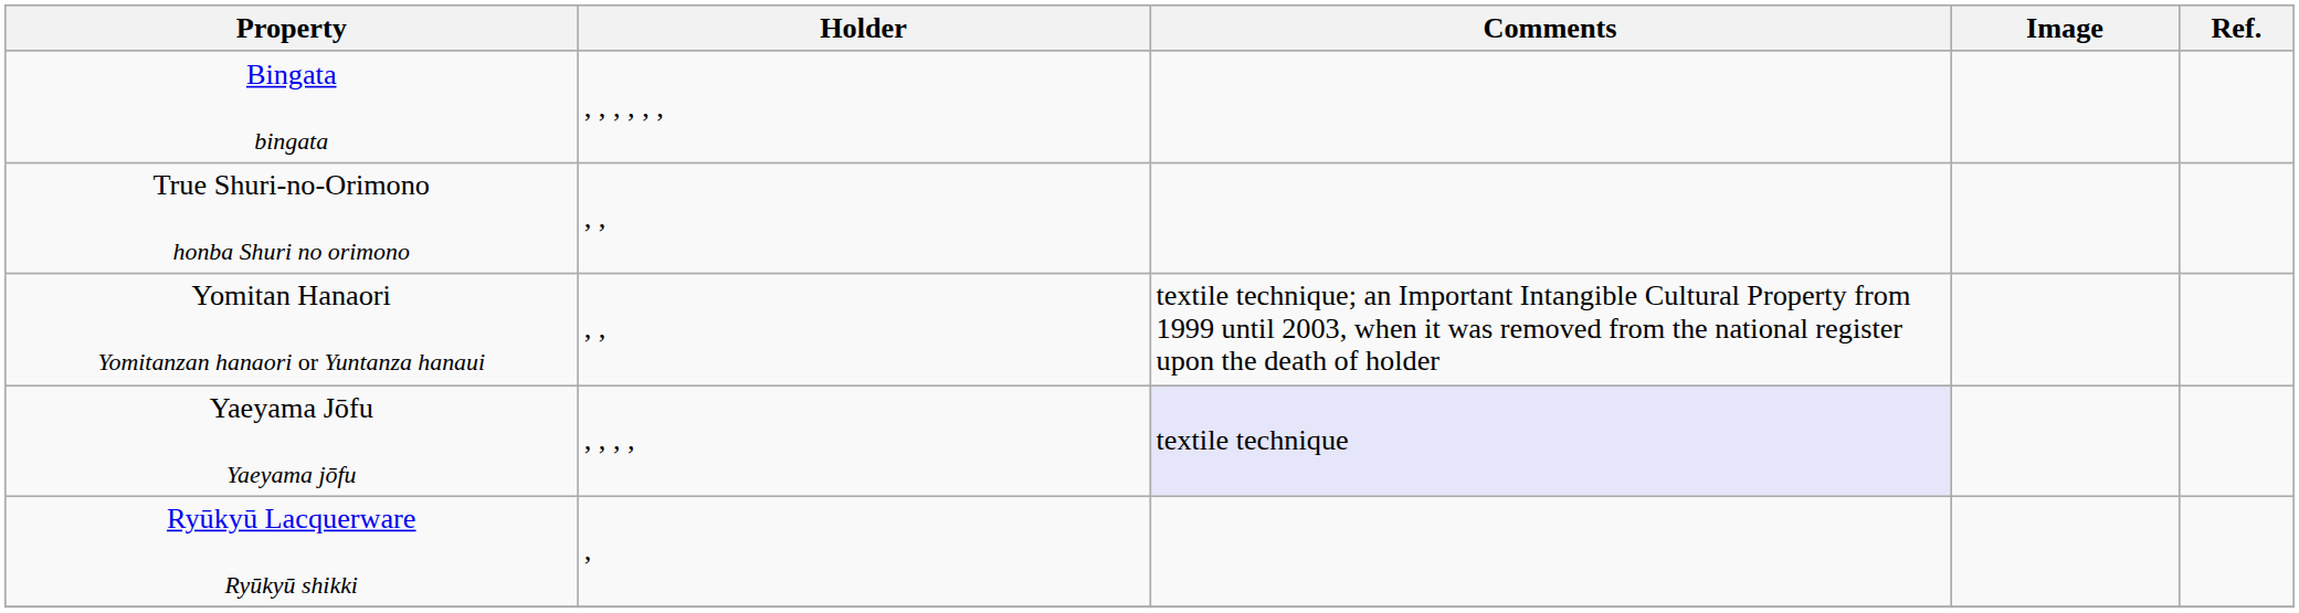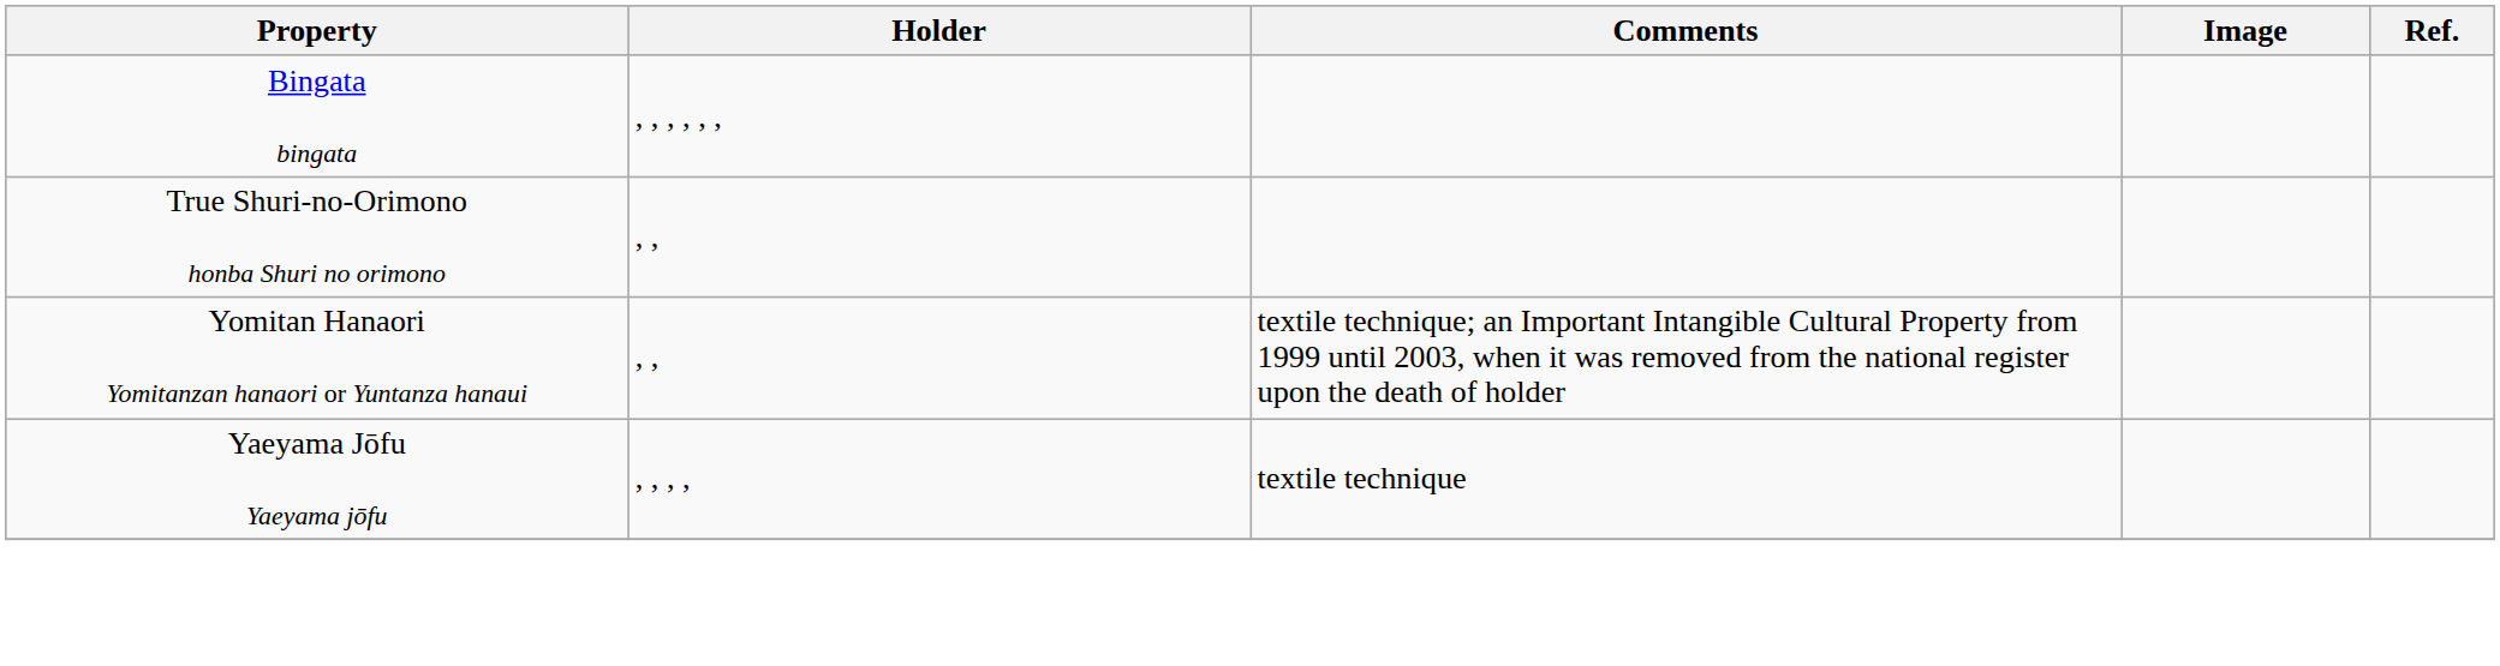 <table class="wikitable sortable"  style="width:100%;">
 <tr>
 <th width="25%" align="left">Property</th>
 <th width="25%" align="left">Holder</th>
 <th width="35%" align="left" class="unsortable">Comments</th>
 <th width="10%" align="left" class="unsortable">Image</th>
 <th width="5%" align="left" class="unsortable">Ref.</th>
 </tr>
 <tr>
 <td align="center"><a href='#'>Bingata</a><br><br><small><em>bingata</em></small></td>
 <td>, , , , , , </td>
 <td></td>
 <td></td>
 <td></td>
 </tr>
 <tr>
 <td align="center">True Shuri-no-Orimono<br><br><small><em>honba Shuri no orimono</em></small></td>
 <td>, , </td>
 <td></td>
 <td></td>
 <td></td>
 </tr>
 <tr>
 <td align="center">Yomitan Hanaori<br><br><small><em>Yomitanzan hanaori</em> or <em>Yuntanza hanaui</em></small></td>
 <td>, , </td>
 <td>textile technique; an Important Intangible Cultural Property from 1999 until 2003, when it was removed from the national register upon the death of holder </td>
 <td></td>
 <td></td>
 </tr>
 <tr>
 <td align="center">Yaeyama Jōfu<br><br><small><em>Yaeyama jōfu</em></small></td>
 <td>, , , , </td>
-<td style="background: lavender;">textile technique</td>
-<td></td>
-<td></td>
-</tr>
-<tr>
-<td align="center"><a href='#'>Ryūkyū Lacquerware</a><br><br><small><em>Ryūkyū shikki</em></small></td>
-<td>, </td>
-<td></td>
+<td>textile technique</td>
 <td></td>
 <td></td>
 </tr>
 <tr>
 </tr>
 </table>
